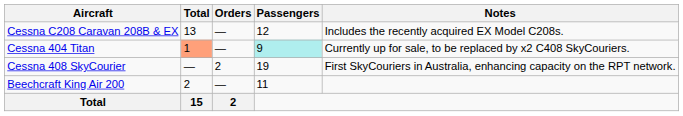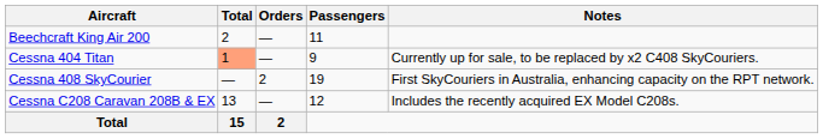 <table class="wikitable" style="margin:1em auto;">
 <tr>
 <th>Aircraft</th>
 <th>Total</th>
 <th>Orders</th>
 <th>Passengers</th>
 <th>Notes</th>
 </tr>
 <tr>
-<td><a href='#'>Cessna C208 Caravan 208B & EX</a></td>
-<td>13</td>
+<td><a href='#'>Beechcraft King Air 200</a></td>
+<td>2</td>
 <td>—</td>
-<td>12</td>
-<td>Includes the recently acquired EX Model C208s.</td>
+<td>11</td>
+<td></td>
 </tr>
 <tr>
 <td><a href='#'>Cessna 404 Titan</a></td>
 <td style="background: lightsalmon;">1</td>
 <td>—</td>
-<td style="background: paleturquoise;">9</td>
+<td>9</td>
 <td>Currently up for sale, to be replaced by x2 C408 SkyCouriers.</td>
 </tr>
 <tr>
 <td><a href='#'>Cessna 408 SkyCourier</a></td>
 <td>—</td>
 <td>2</td>
 <td>19</td>
 <td>First SkyCouriers in Australia, enhancing capacity on the RPT network.</td>
 </tr>
 <tr>
-<td><a href='#'>Beechcraft King Air 200</a></td>
-<td>2</td>
+<td><a href='#'>Cessna C208 Caravan 208B & EX</a></td>
+<td>13</td>
 <td>—</td>
-<td>11</td>
-<td></td>
+<td>12</td>
+<td>Includes the recently acquired EX Model C208s.</td>
 </tr>
 <tr>
 <th>Total</th>
 <th>15</th>
 <th>2</th>
 </tr>
 </table>
